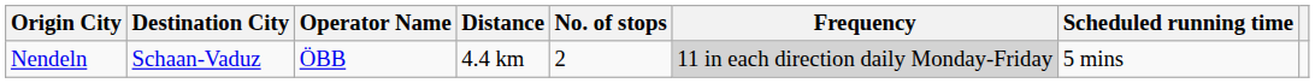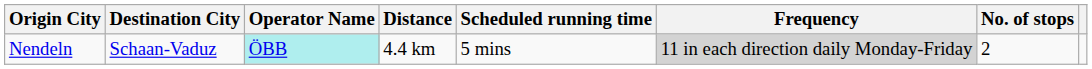 <table class="wikitable sortable">
 <tr>
 <th>Origin City</th>
 <th>Destination City</th>
 <th>Operator Name</th>
 <th>Distance</th>
+<th>Scheduled running time</th>
+<th>Frequency</th>
 <th>No. of stops</th>
-<th>Frequency</th>
-<th>Scheduled running time</th>
 <th></th>
 </tr>
 <tr>
 <td><a href='#'>Nendeln</a></td>
 <td><a href='#'>Schaan-Vaduz</a></td>
-<td><a href='#'>ÖBB</a></td>
+<td style="background: paleturquoise;"><a href='#'>ÖBB</a></td>
 <td>4.4 km</td>
+<td>5 mins</td>
+<td style="background: lightgrey;">11 in each direction daily Monday-Friday</td>
 <td>2</td>
-<td style="background: lightgrey;">11 in each direction daily Monday-Friday</td>
-<td>5 mins</td>
 <td></td>
 </tr>
 </table>
